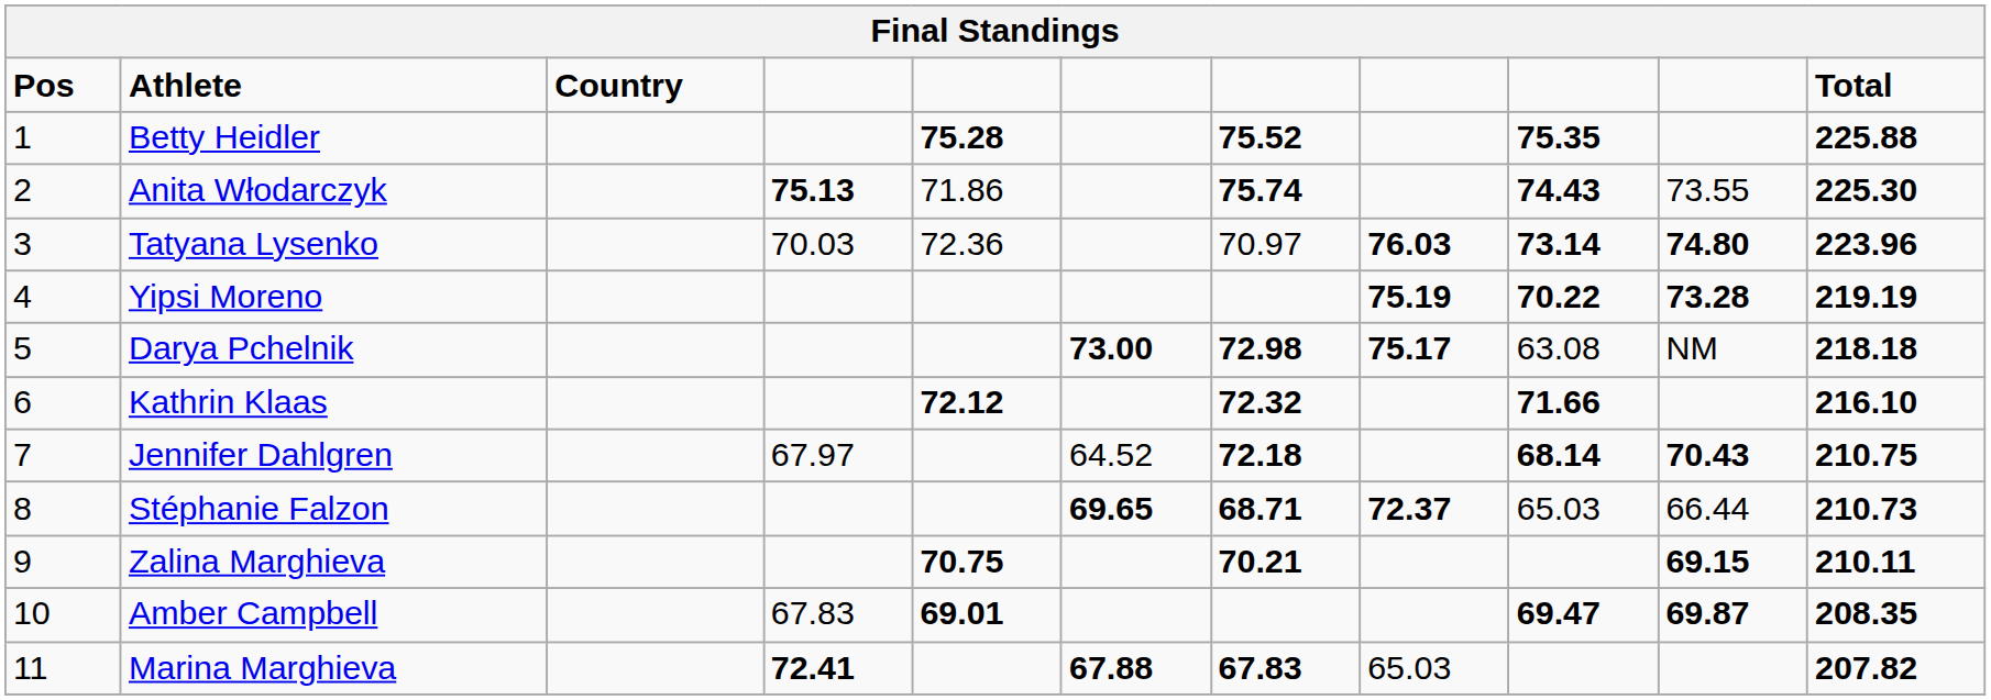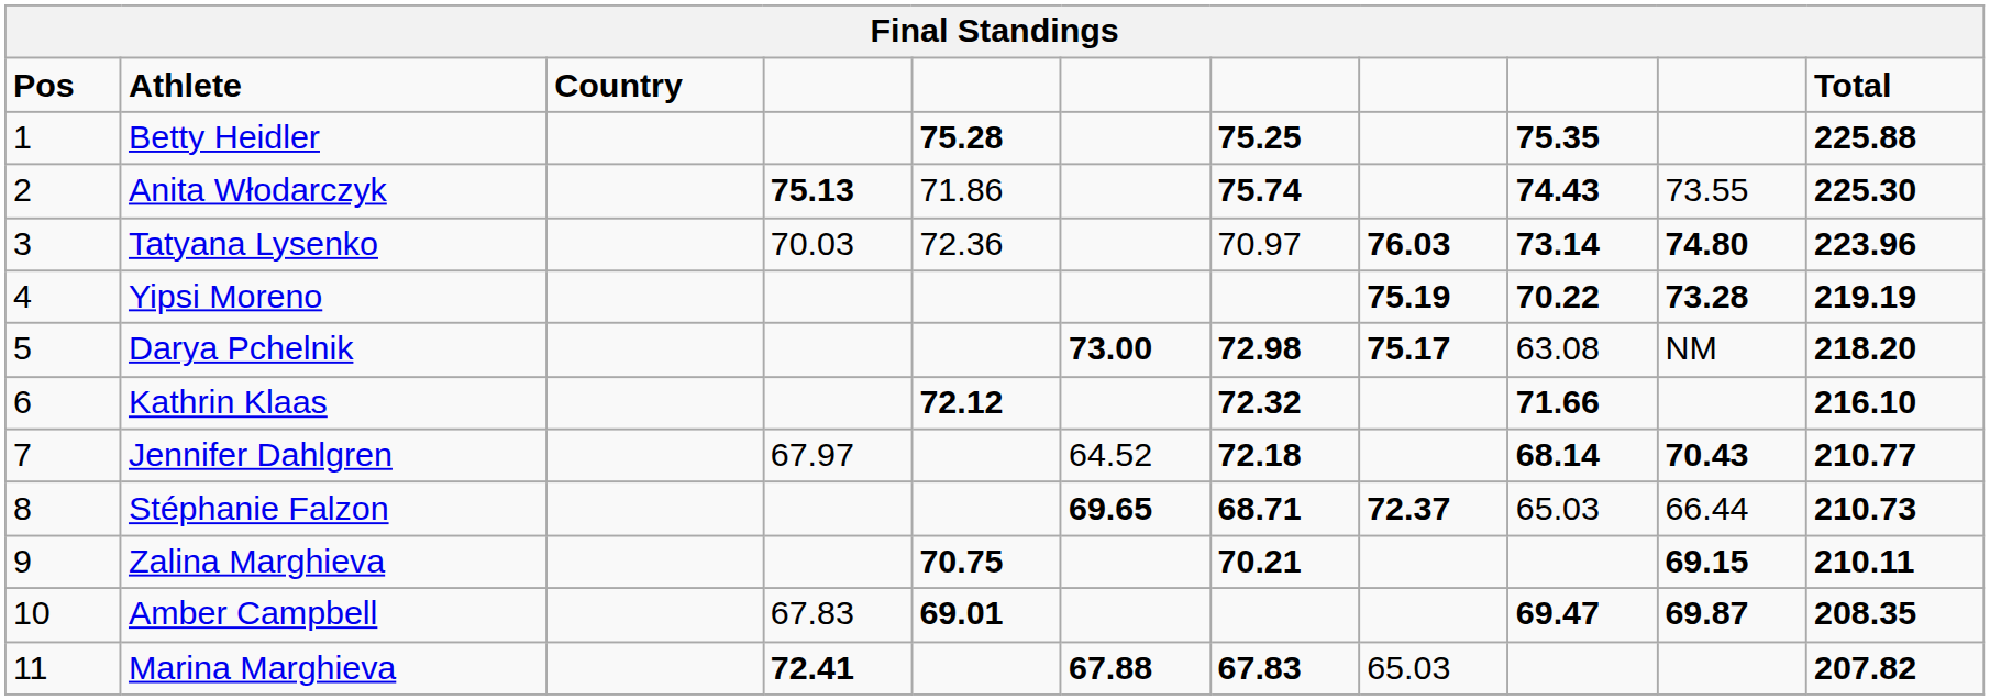 <table class="wikitable collapsible" width="75%">
 <tr>
 <th colspan="11">Final Standings</th>
 </tr>
 <tr>
 <td><strong>Pos</strong></td>
 <td><strong>Athlete</strong></td>
 <td><strong>Country</strong></td>
 <td></td>
 <td></td>
 <td></td>
 <td></td>
 <td></td>
 <td></td>
 <td></td>
 <td><strong>Total</strong></td>
 </tr>
 <tr>
 <td>1</td>
 <td><a href='#'>Betty Heidler</a></td>
 <td></td>
 <td></td>
 <td><strong>75.28</strong></td>
 <td></td>
-<td><strong>75.52</strong></td>
+<td><strong>75.25</strong></td>
 <td></td>
 <td><strong>75.35</strong></td>
 <td></td>
 <td><strong>225.88</strong></td>
 </tr>
 <tr>
 <td>2</td>
 <td><a href='#'>Anita Włodarczyk</a></td>
 <td></td>
 <td><strong>75.13</strong></td>
 <td>71.86</td>
 <td></td>
 <td><strong>75.74</strong></td>
 <td></td>
 <td><strong>74.43</strong></td>
 <td>73.55</td>
 <td><strong>225.30</strong></td>
 </tr>
 <tr>
 <td>3</td>
 <td><a href='#'>Tatyana Lysenko</a></td>
 <td></td>
 <td>70.03</td>
 <td>72.36</td>
 <td></td>
 <td>70.97</td>
 <td><strong>76.03</strong></td>
 <td><strong>73.14</strong></td>
 <td><strong>74.80</strong></td>
 <td><strong>223.96</strong></td>
 </tr>
 <tr>
 <td>4</td>
 <td><a href='#'>Yipsi Moreno</a></td>
 <td></td>
 <td></td>
 <td></td>
 <td></td>
 <td></td>
 <td><strong>75.19</strong></td>
 <td><strong>70.22</strong></td>
 <td><strong>73.28</strong></td>
 <td><strong>219.19</strong></td>
 </tr>
 <tr>
 <td>5</td>
 <td><a href='#'>Darya Pchelnik</a></td>
 <td></td>
 <td></td>
 <td></td>
 <td><strong>73.00</strong></td>
 <td><strong>72.98</strong></td>
 <td><strong>75.17</strong></td>
 <td>63.08</td>
 <td>NM</td>
-<td><strong>218.18</strong></td>
+<td><strong>218.20</strong></td>
 </tr>
 <tr>
 <td>6</td>
 <td><a href='#'>Kathrin Klaas</a></td>
 <td></td>
 <td></td>
 <td><strong>72.12</strong></td>
 <td></td>
 <td><strong>72.32</strong></td>
 <td></td>
 <td><strong>71.66</strong></td>
 <td></td>
 <td><strong>216.10</strong></td>
 </tr>
 <tr>
 <td>7</td>
 <td><a href='#'>Jennifer Dahlgren</a></td>
 <td></td>
 <td>67.97</td>
 <td></td>
 <td>64.52</td>
 <td><strong>72.18</strong></td>
 <td></td>
 <td><strong>68.14</strong></td>
 <td><strong>70.43</strong></td>
-<td><strong>210.75</strong></td>
+<td><strong>210.77</strong></td>
 </tr>
 <tr>
 <td>8</td>
 <td><a href='#'>Stéphanie Falzon</a></td>
 <td></td>
 <td></td>
 <td></td>
 <td><strong>69.65</strong></td>
 <td><strong>68.71</strong></td>
 <td><strong>72.37</strong></td>
 <td>65.03</td>
 <td>66.44</td>
 <td><strong>210.73</strong></td>
 </tr>
 <tr>
 <td>9</td>
 <td><a href='#'>Zalina Marghieva</a></td>
 <td></td>
 <td></td>
 <td><strong>70.75</strong></td>
 <td></td>
 <td><strong>70.21</strong></td>
 <td></td>
 <td></td>
 <td><strong>69.15</strong></td>
 <td><strong>210.11</strong></td>
 </tr>
 <tr>
 <td>10</td>
 <td><a href='#'>Amber Campbell</a></td>
 <td></td>
 <td>67.83</td>
 <td><strong>69.01</strong></td>
 <td></td>
 <td></td>
 <td></td>
 <td><strong>69.47</strong></td>
 <td><strong>69.87</strong></td>
 <td><strong>208.35</strong></td>
 </tr>
 <tr>
 <td>11</td>
 <td><a href='#'>Marina Marghieva</a></td>
 <td></td>
 <td><strong>72.41</strong></td>
 <td></td>
 <td><strong>67.88</strong></td>
 <td><strong>67.83</strong></td>
 <td>65.03</td>
 <td></td>
 <td></td>
 <td><strong>207.82</strong></td>
 </tr>
 </table>
